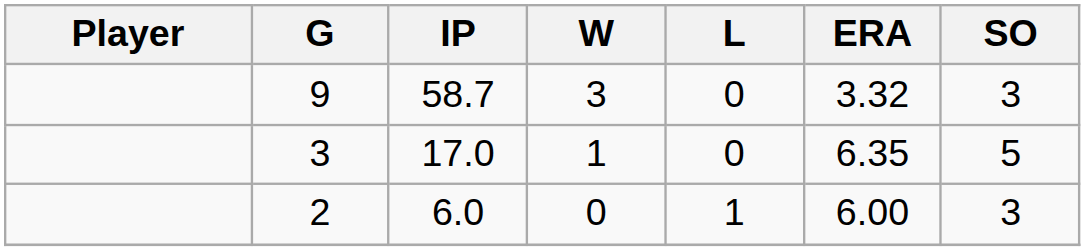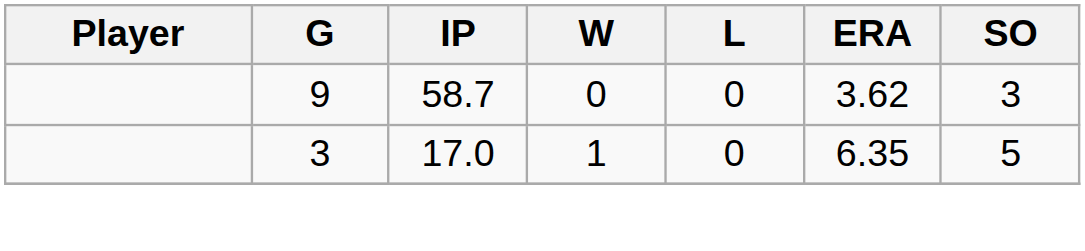 <table class="wikitable sortable">
 <tr>
 <th bgcolor="#DDDDFF" width="16%">Player</th>
 <th bgcolor="#DDDDFF" width="9%">G</th>
 <th bgcolor="#DDDDFF" width="9%">IP</th>
 <th bgcolor="#DDDDFF" width="9%">W</th>
 <th bgcolor="#DDDDFF" width="9%">L</th>
 <th bgcolor="#DDDDFF" width="9%">ERA</th>
 <th bgcolor="#DDDDFF" width="9%">SO</th>
 </tr>
 <tr align="center">
 <td></td>
 <td>9</td>
 <td>58.7</td>
-<td>3</td>
 <td>0</td>
-<td>3.32</td>
+<td>0</td>
+<td>3.62</td>
 <td>3</td>
 </tr>
 <tr align="center">
 <td></td>
 <td>3</td>
 <td>17.0</td>
 <td>1</td>
 <td>0</td>
 <td>6.35</td>
 <td>5</td>
 </tr>
 <tr align="center">
-<td></td>
-<td>2</td>
-<td>6.0</td>
-<td>0</td>
-<td>1</td>
-<td>6.00</td>
-<td>3</td>
-</tr>
-<tr align="center">
 </tr>
 </table>
